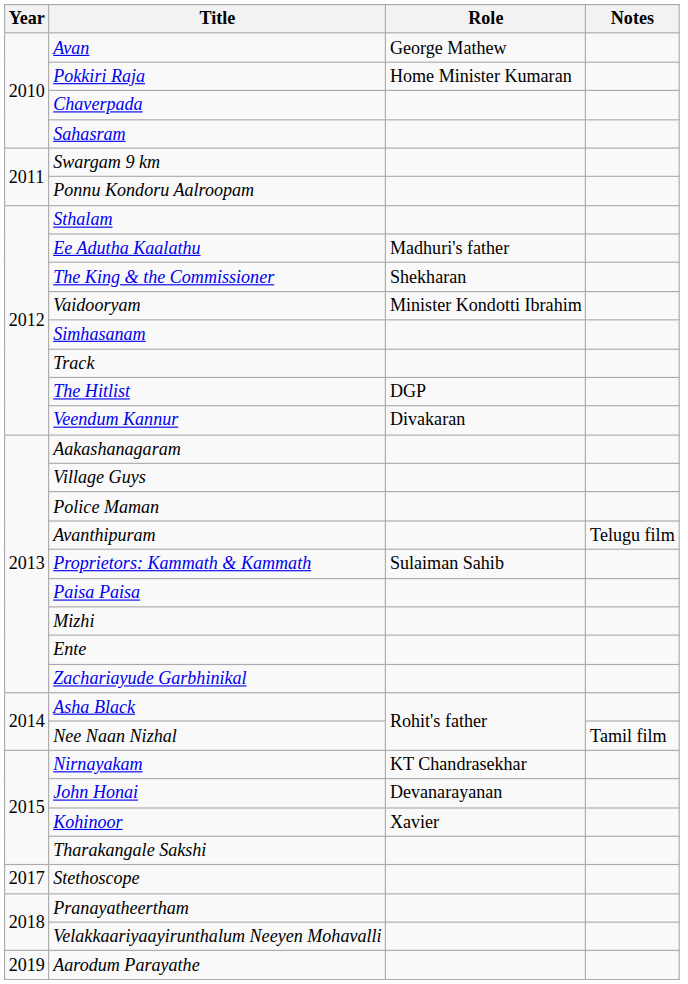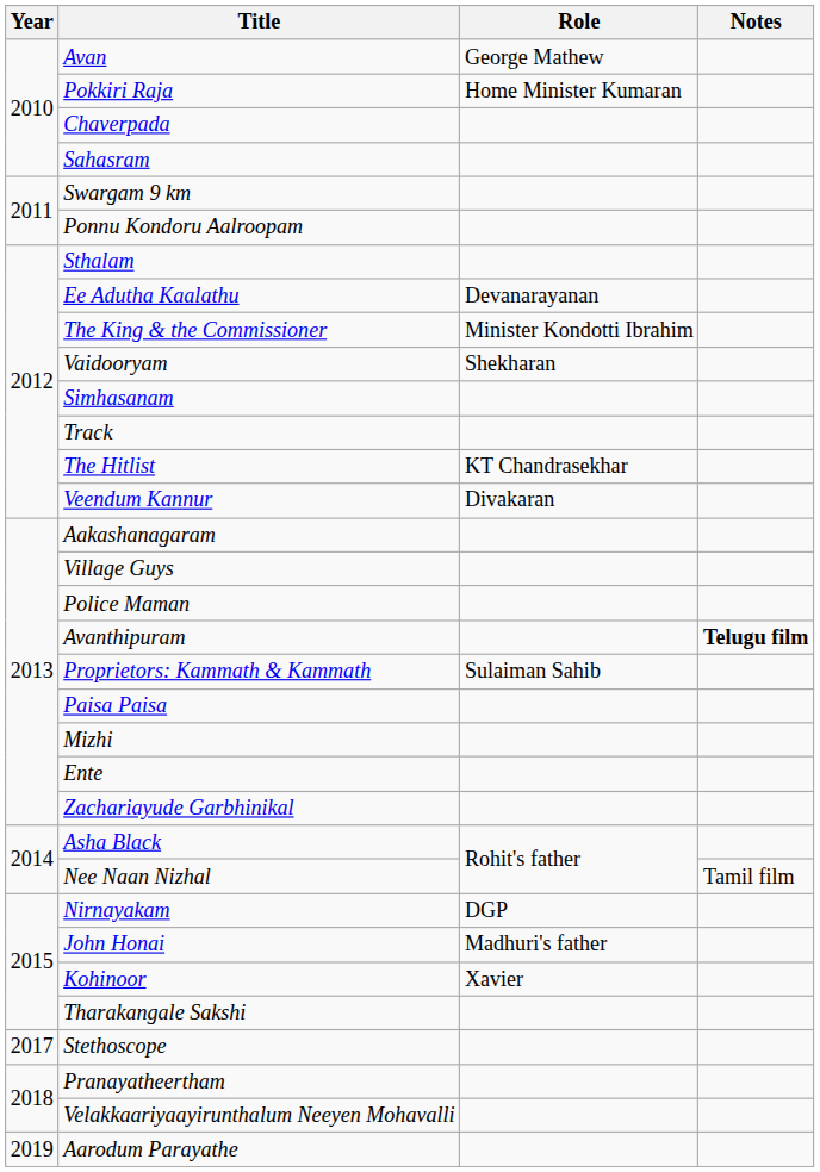 <table class="wikitable sortable">
 <tr>
 <th>Year</th>
 <th>Title</th>
 <th>Role</th>
 <th class="unsortable">Notes</th>
 </tr>
 <tr>
 <td rowspan=4>2010</td>
 <td><em><a href='#'>Avan</a></em></td>
 <td>George Mathew</td>
 <td></td>
 </tr>
 <tr>
 <td><em><a href='#'>Pokkiri Raja</a></em></td>
 <td>Home Minister Kumaran</td>
 <td></td>
 </tr>
 <tr>
 <td><em><a href='#'>Chaverpada</a></em></td>
 <td></td>
 <td></td>
 </tr>
 <tr>
 <td><em><a href='#'>Sahasram</a></em></td>
 <td></td>
 <td></td>
 </tr>
 <tr>
 <td rowspan=2>2011</td>
 <td><em>Swargam 9 km</em></td>
 <td></td>
 <td></td>
 </tr>
 <tr>
 <td><em>Ponnu Kondoru Aalroopam</em></td>
 <td></td>
 <td></td>
 </tr>
 <tr>
 <td rowspan=8>2012</td>
 <td><em><a href='#'>Sthalam</a></em></td>
 <td></td>
 <td></td>
 </tr>
 <tr>
 <td><em><a href='#'>Ee Adutha Kaalathu</a></em></td>
-<td>Madhuri's father</td>
+<td>Devanarayanan</td>
 <td></td>
 </tr>
 <tr>
 <td><em><a href='#'>The King & the Commissioner</a></em></td>
-<td>Shekharan</td>
+<td>Minister Kondotti Ibrahim</td>
 <td></td>
 </tr>
 <tr>
 <td><em>Vaidooryam</em></td>
-<td>Minister Kondotti Ibrahim</td>
+<td>Shekharan</td>
 <td></td>
 </tr>
 <tr>
 <td><em><a href='#'>Simhasanam</a></em></td>
 <td></td>
 <td></td>
 </tr>
 <tr>
 <td><em>Track</em></td>
 <td></td>
 <td></td>
 </tr>
 <tr>
 <td><em><a href='#'>The Hitlist</a></em></td>
-<td>DGP</td>
+<td>KT Chandrasekhar</td>
 <td></td>
 </tr>
 <tr>
 <td><em><a href='#'>Veendum Kannur</a></em></td>
 <td>Divakaran</td>
 <td></td>
 </tr>
 <tr>
 <td rowspan=9>2013</td>
 <td><em>Aakashanagaram</em></td>
 <td></td>
 <td></td>
 </tr>
 <tr>
 <td><em>Village Guys</em></td>
 <td></td>
 <td></td>
 </tr>
 <tr>
 <td><em>Police Maman</em></td>
 <td></td>
 <td></td>
 </tr>
 <tr>
 <td><em>Avanthipuram</em></td>
 <td></td>
-<td>Telugu film</td>
+<td><strong>Telugu film</strong></td>
 </tr>
 <tr>
 <td><em><a href='#'>Proprietors: Kammath & Kammath</a></em></td>
 <td>Sulaiman Sahib</td>
 <td></td>
 </tr>
 <tr>
 <td><em><a href='#'>Paisa Paisa</a></em></td>
 <td></td>
 <td></td>
 </tr>
 <tr>
 <td><em>Mizhi</em></td>
 <td></td>
 <td></td>
 </tr>
 <tr>
 <td><em>Ente</em></td>
 <td></td>
 <td></td>
 </tr>
 <tr>
 <td><em><a href='#'>Zachariayude Garbhinikal</a></em></td>
 <td></td>
 <td></td>
 </tr>
 <tr>
 <td rowspan="2">2014</td>
 <td><em><a href='#'>Asha Black</a></em></td>
 <td rowspan="2">Rohit's father</td>
 <td></td>
 </tr>
 <tr>
 <td><em>Nee Naan Nizhal</em></td>
 <td>Tamil film</td>
 </tr>
 <tr>
 <td rowspan=4>2015</td>
 <td><em><a href='#'>Nirnayakam</a></em></td>
-<td>KT Chandrasekhar</td>
+<td>DGP</td>
 <td></td>
 </tr>
 <tr>
 <td><em><a href='#'>John Honai</a></em></td>
-<td>Devanarayanan</td>
+<td>Madhuri's father</td>
 <td></td>
 </tr>
 <tr>
 <td><em><a href='#'>Kohinoor</a></em></td>
 <td>Xavier</td>
 <td></td>
 </tr>
 <tr>
 <td><em>Tharakangale Sakshi</em></td>
 <td></td>
 <td></td>
 </tr>
 <tr>
 <td>2017</td>
 <td><em>Stethoscope</em></td>
 <td></td>
 <td></td>
 </tr>
 <tr>
 <td rowspan=2>2018</td>
 <td><em>Pranayatheertham</em></td>
 <td></td>
 <td></td>
 </tr>
 <tr>
 <td><em>Velakkaariyaayirunthalum Neeyen Mohavalli</em></td>
 <td></td>
 <td></td>
 </tr>
 <tr>
 <td>2019</td>
 <td><em>Aarodum Parayathe</em></td>
 <td></td>
 <td></td>
 </tr>
 <tr>
 </tr>
 </table>
